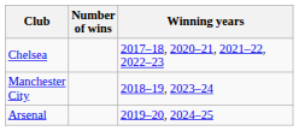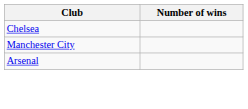 <table class="wikitable" style="width:60%">
 <tr>
 <th width=20%>Club</th>
 <th Width=15%>Number of wins</th>
-<th Width=65%>Winning years</th>
 </tr>
 <tr>
 <td><a href='#'>Chelsea</a></td>
 <td></td>
-<td><a href='#'>2017–18</a>, <a href='#'>2020–21</a>, <a href='#'>2021–22</a>, <a href='#'>2022–23</a></td>
 </tr>
 <tr>
 <td><a href='#'>Manchester City</a></td>
 <td></td>
-<td><a href='#'>2018–19</a>, <a href='#'>2023–24</a></td>
 </tr>
 <tr>
 <td><a href='#'>Arsenal</a></td>
 <td></td>
-<td><a href='#'>2019–20</a>, <a href='#'>2024–25</a></td>
 </tr>
 </table>
